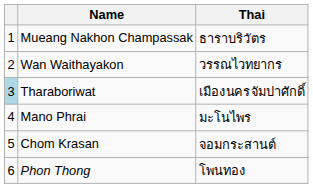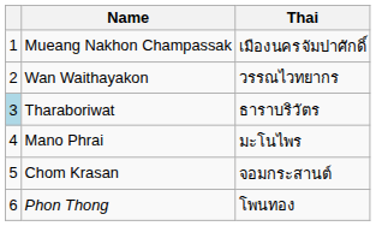 <table class="wikitable"  style="font-size:90%;">
 <tr>
 <th></th>
 <th>Name</th>
 <th>Thai</th>
 </tr>
 <tr>
 <td>1</td>
 <td>Mueang Nakhon Champassak</td>
-<td>ธาราบริวัตร</td>
+<td>เมืองนครจัมปาศักดิ์</td>
 </tr>
 <tr>
 <td>2</td>
 <td>Wan Waithayakon</td>
 <td>วรรณไวทยากร</td>
 </tr>
 <tr>
 <td style="background: lightblue;">3</td>
 <td>Tharaboriwat</td>
-<td>เมืองนครจัมปาศักดิ์</td>
+<td>ธาราบริวัตร</td>
 </tr>
 <tr>
 <td>4</td>
 <td>Mano Phrai</td>
 <td>มะโนไพร</td>
 </tr>
 <tr>
 <td>5</td>
 <td>Chom Krasan</td>
 <td>จอมกระสานต์</td>
 </tr>
 <tr>
 <td>6</td>
 <td><em>Phon Thong</em></td>
 <td>โพนทอง</td>
 </tr>
 </table>
